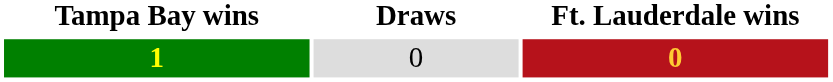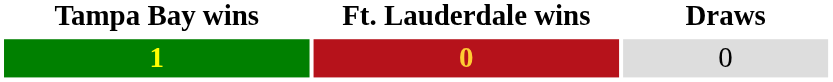 <table class class="wikitable" style="font-size:90%; text-align:center">
 <tr>
 <th width=150>Tampa Bay wins</th>
+<th width=150>Ft. Lauderdale wins</th>
 <th width=100>Draws</th>
-<th width=150>Ft. Lauderdale wins</th>
 </tr>
 <tr>
 <td style="text-align:center; background:green;color:yellow;"><strong>1</strong></td>
+<td style="text-align:center; background:#b6121b;color:#fc3;"><strong>0</strong></td>
 <td style="background:#ddd;color:black;">0</td>
-<td style="text-align:center; background:#b6121b;color:#fc3;"><strong>0</strong></td>
 </tr>
 </table>
